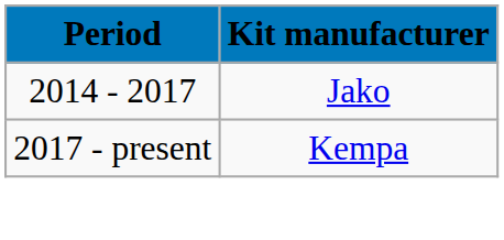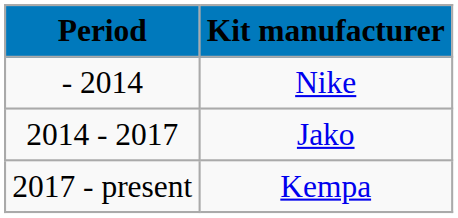 <table class="wikitable" style="font-size: 95%; text-align:center;">
 <tr>
 <th scope=col style="color:black; background:#0079BC">Period</th>
 <th scope=col style="color:black; background:#0079BC">Kit manufacturer</th>
+</tr>
+<tr>
+<td>- 2014</td>
+<td> <a href='#'>Nike</a></td>
 </tr>
 <tr>
 <td>2014 - 2017</td>
 <td> <a href='#'>Jako</a></td>
 </tr>
 <tr>
 <td>2017 - present</td>
 <td> <a href='#'>Kempa</a></td>
 </tr>
 </table>
